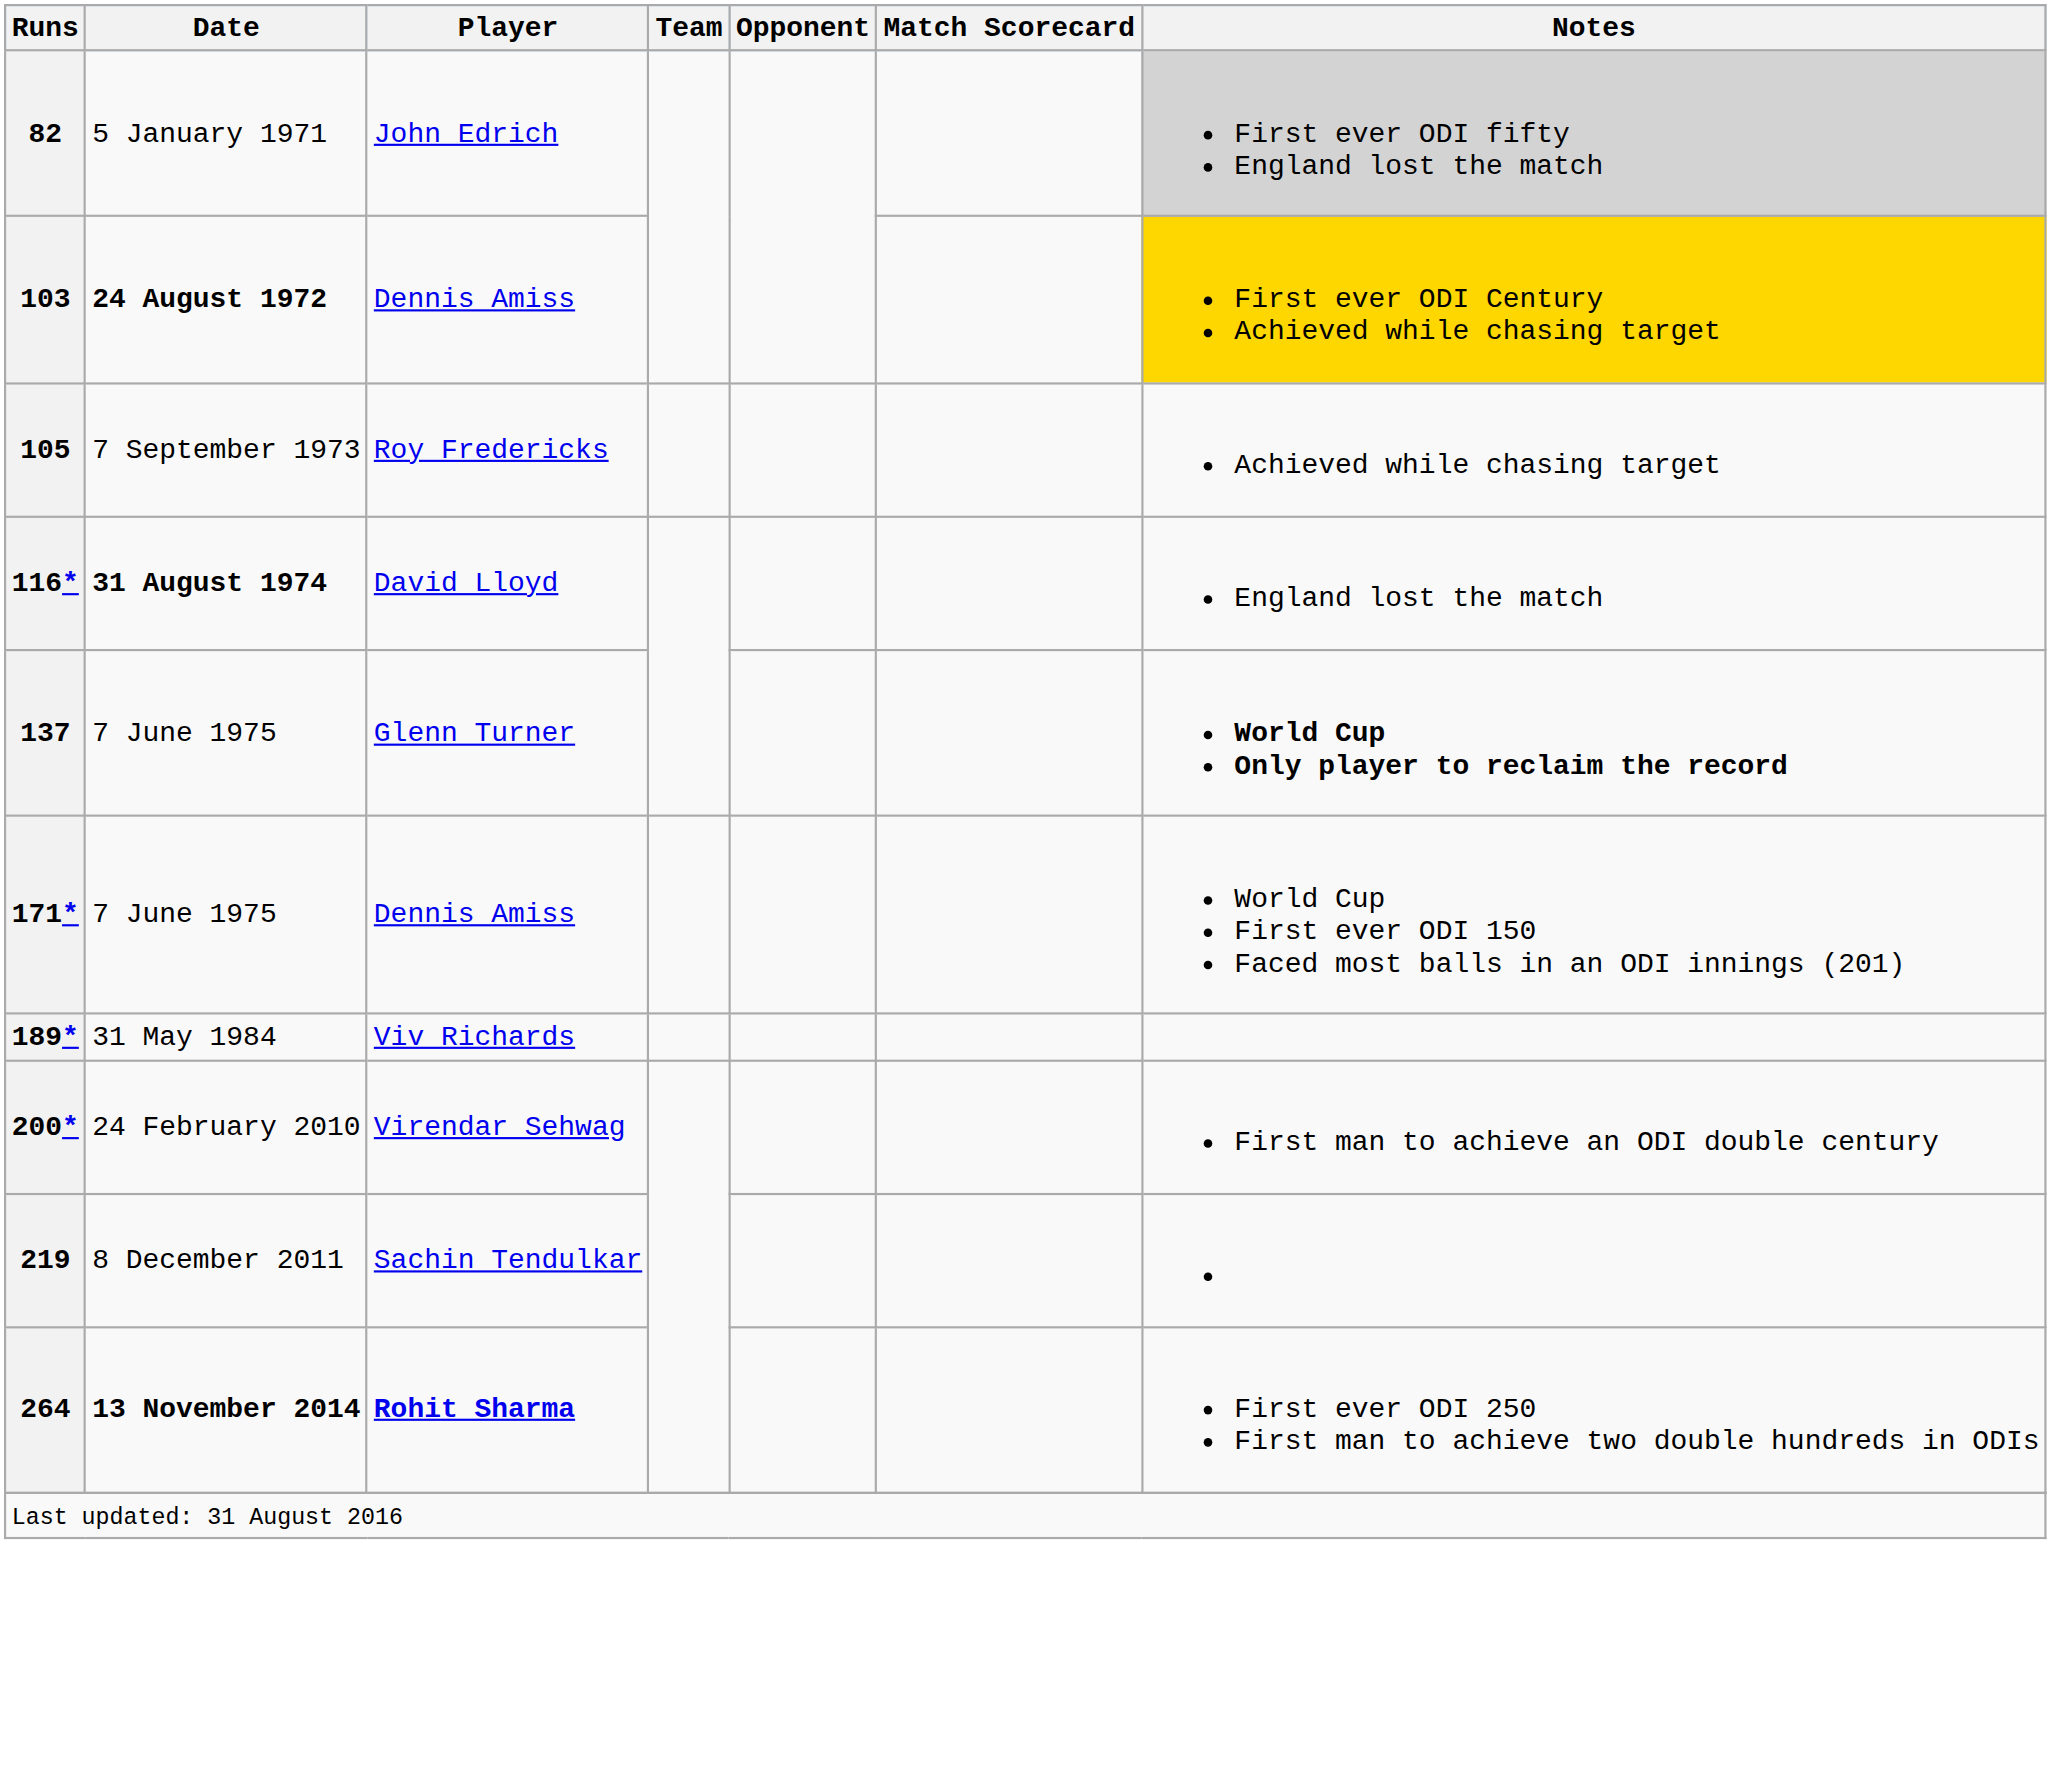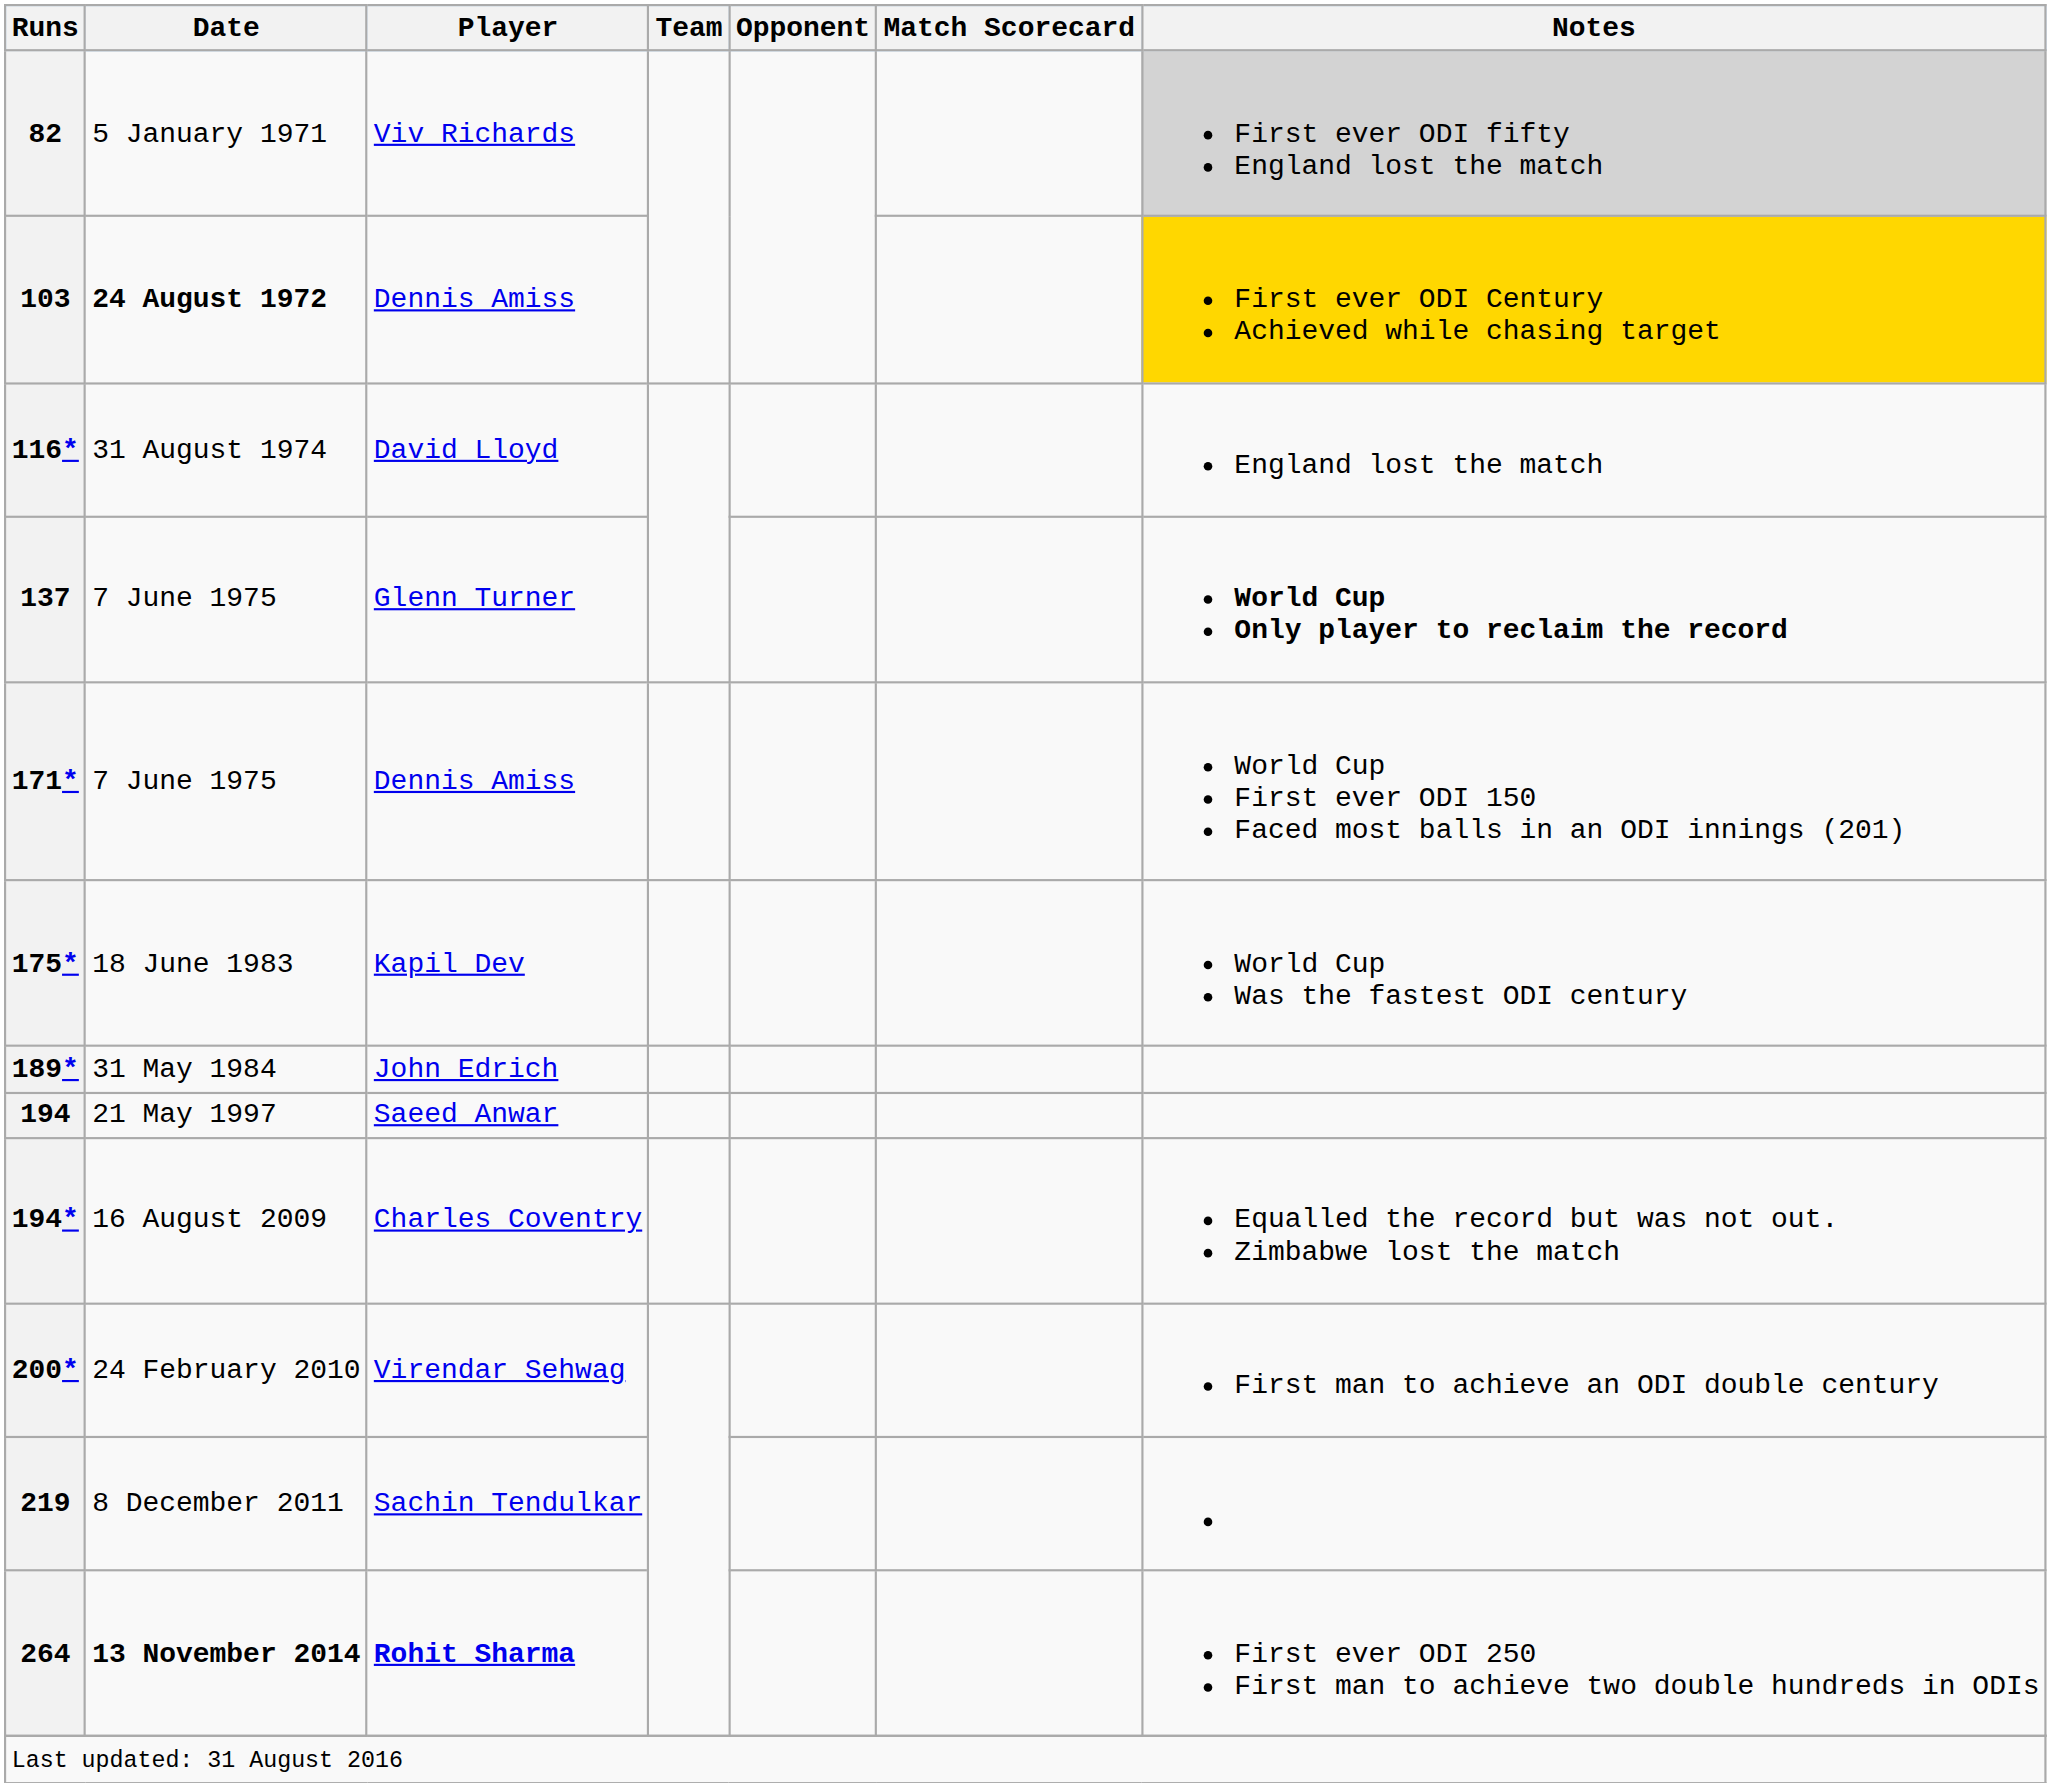 <table class="wikitable plainrowheaders sortable">
 <tr style="background:#9cf;">
 <th>Runs</th>
 <th>Date</th>
 <th>Player</th>
 <th>Team</th>
 <th>Opponent</th>
 <th>Match Scorecard</th>
 <th>Notes</th>
 </tr>
 <tr>
 <th>82</th>
 <td>5 January 1971</td>
-<td><a href='#'>John Edrich</a></td>
+<td><a href='#'>Viv Richards</a></td>
 <td rowspan=2></td>
 <td rowspan=2></td>
 <td></td>
 <td style="background: lightgrey;"><br><ul><li>First ever ODI fifty</li><li>England lost the match</li></ul></td>
 </tr>
 <tr>
 <th>103</th>
 <td><strong>24 August 1972</strong></td>
 <td><a href='#'>Dennis Amiss</a></td>
 <td></td>
 <td style="background: gold;"><br><ul><li>First ever ODI Century</li><li>Achieved while chasing target</li></ul></td>
 </tr>
 <tr>
-<th>105</th>
-<td>7 September 1973</td>
-<td><a href='#'>Roy Fredericks</a></td>
-<td></td>
-<td></td>
-<td></td>
-<td><br><ul><li>Achieved while chasing target</li></ul></td>
-</tr>
-<tr>
 <th>116<a href='#'>*</a></th>
-<td><strong>31 August 1974</strong></td>
+<td>31 August 1974</td>
 <td><a href='#'>David Lloyd</a></td>
 <td rowspan=2></td>
 <td></td>
 <td></td>
 <td><br><ul><li>England lost the match</li></ul></td>
 </tr>
 <tr>
 <th>137</th>
 <td>7 June 1975</td>
 <td><a href='#'>Glenn Turner</a></td>
 <td></td>
 <td></td>
 <td><strong><br><ul><li>World Cup</li><li>Only player to reclaim the record</li></ul></strong></td>
 </tr>
 <tr>
 <th>171<a href='#'>*</a></th>
 <td>7 June 1975</td>
 <td><a href='#'>Dennis Amiss</a></td>
 <td></td>
 <td></td>
 <td></td>
 <td><br><ul><li>World Cup</li><li>First ever ODI 150</li><li>Faced most balls in an ODI innings (201)</li></ul></td>
 </tr>
 <tr>
+<th>175<a href='#'>*</a></th>
+<td>18 June 1983</td>
+<td><a href='#'>Kapil Dev</a></td>
+<td></td>
+<td></td>
+<td></td>
+<td><br><ul><li>World Cup</li><li>Was the fastest ODI century</li></ul></td>
+</tr>
+<tr>
 <th>189<a href='#'>*</a></th>
 <td>31 May 1984</td>
-<td><a href='#'>Viv Richards</a></td>
+<td><a href='#'>John Edrich</a></td>
 <td></td>
 <td></td>
 <td></td>
 <td></td>
+</tr>
+<tr>
+<th>194</th>
+<td>21 May 1997</td>
+<td><a href='#'>Saeed Anwar</a></td>
+<td></td>
+<td></td>
+<td></td>
+<td></td>
+</tr>
+<tr>
+<th>194<a href='#'>*</a></th>
+<td>16 August 2009</td>
+<td><a href='#'>Charles Coventry</a></td>
+<td></td>
+<td></td>
+<td></td>
+<td><br><ul><li>Equalled the record but was not out.</li><li>Zimbabwe lost the match</li></ul></td>
 </tr>
 <tr>
 <th>200<a href='#'>*</a></th>
 <td>24 February 2010</td>
 <td><a href='#'>Virendar Sehwag</a></td>
 <td rowspan=3></td>
 <td></td>
 <td></td>
 <td><br><ul><li>First man to achieve an ODI double century</li></ul></td>
 </tr>
 <tr>
 <th>219</th>
 <td>8 December 2011</td>
 <td><a href='#'>Sachin Tendulkar</a></td>
 <td></td>
 <td></td>
 <td><br><ul><li></li></ul></td>
 </tr>
 <tr>
 <th>264</th>
 <td><strong>13 November 2014</strong></td>
 <td><strong><a href='#'>Rohit Sharma</a></strong></td>
 <td></td>
 <td></td>
 <td><br><ul><li>First ever ODI 250</li><li>First man to achieve two double hundreds in ODIs</li></ul></td>
 </tr>
 <tr>
 </tr>
 <tr class=sortbottom>
 <td colspan="7"><small>Last updated: 31 August 2016</small></td>
 </tr>
 </table>
